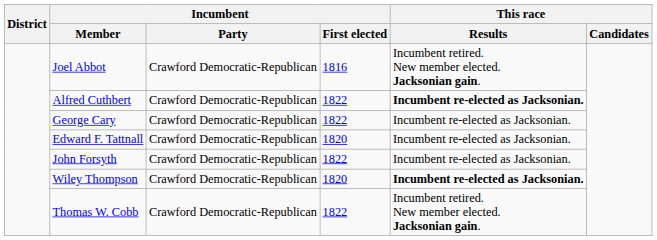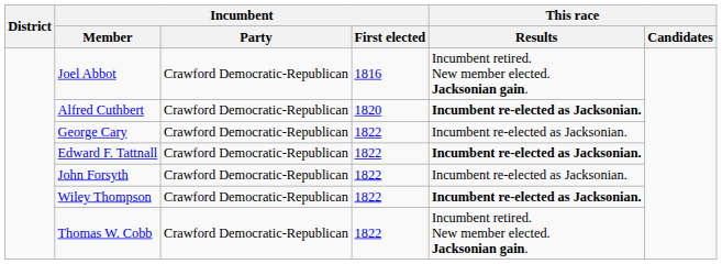 <table class=wikitable>
 <tr>
 <th rowspan=2>District</th>
 <th colspan=3>Incumbent</th>
 <th colspan=2>This race</th>
 </tr>
 <tr>
 <th>Member</th>
 <th>Party</th>
 <th>First elected</th>
 <th>Results</th>
 <th>Candidates</th>
 </tr>
 <tr>
 <td rowspan=7><br></td>
 <td><a href='#'>Joel Abbot</a></td>
 <td>Crawford Democratic-Republican</td>
 <td><a href='#'>1816</a></td>
 <td>Incumbent retired.<br>New member elected.<br><strong>Jacksonian gain</strong>.</td>
 <td nowrap rowspan=7></td>
 </tr>
 <tr>
 <td><a href='#'>Alfred Cuthbert</a></td>
 <td>Crawford Democratic-Republican</td>
-<td><a href='#'>1822</a></td>
+<td><a href='#'>1820</a></td>
 <td><strong>Incumbent re-elected as Jacksonian.</strong></td>
 </tr>
 <tr>
 <td><a href='#'>George Cary</a></td>
 <td>Crawford Democratic-Republican</td>
 <td><a href='#'>1822</a></td>
 <td>Incumbent re-elected as Jacksonian.</td>
 </tr>
 <tr>
 <td><a href='#'>Edward F. Tattnall</a></td>
 <td>Crawford Democratic-Republican</td>
-<td><a href='#'>1820</a></td>
-<td>Incumbent re-elected as Jacksonian.</td>
+<td><a href='#'>1822</a></td>
+<td><strong>Incumbent re-elected as Jacksonian.</strong></td>
 </tr>
 <tr>
 <td><a href='#'>John Forsyth</a></td>
 <td>Crawford Democratic-Republican</td>
 <td><a href='#'>1822</a></td>
 <td>Incumbent re-elected as Jacksonian.</td>
 </tr>
 <tr>
 <td><a href='#'>Wiley Thompson</a></td>
 <td>Crawford Democratic-Republican</td>
-<td><a href='#'>1820</a></td>
+<td><a href='#'>1822</a></td>
 <td><strong>Incumbent re-elected as Jacksonian.</strong></td>
 </tr>
 <tr>
 <td><a href='#'>Thomas W. Cobb</a></td>
 <td>Crawford Democratic-Republican</td>
 <td><a href='#'>1822</a></td>
 <td>Incumbent retired.<br>New member elected.<br><strong>Jacksonian gain</strong>.</td>
 </tr>
 </table>
